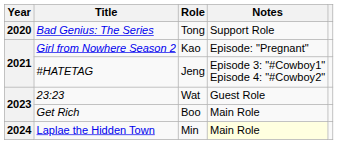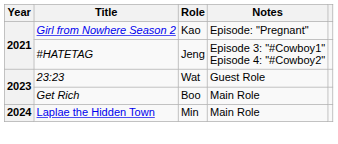 <table class="wikitable sortable plainrowheaders">
 <tr>
 <th scope="col">Year</th>
 <th scope="col">Title</th>
 <th scope="col">Role</th>
 <th scope="col" class="unsortable">Notes</th>
 <th scope="col" class="unsortable"></th>
-</tr>
-<tr>
-<th scope="row">2020</th>
-<td><em><a href='#'>Bad Genius: The Series</a></em></td>
-<td>Tong</td>
-<td>Support Role</td>
-<td></td>
 </tr>
 <tr>
 <th scope="row" rowspan="2">2021</th>
 <td><em><a href='#'>Girl from Nowhere Season 2</a></em></td>
 <td>Kao</td>
 <td>Episode: "Pregnant"</td>
 <td></td>
 </tr>
 <tr>
 <td><em>#HATETAG</em></td>
 <td>Jeng</td>
 <td>Episode 3: "#Cowboy1"<br> Episode 4: "#Cowboy2"</td>
 <td style="text-align: center;"></td>
 </tr>
 <tr>
 <th scope="row" rowspan="2">2023</th>
 <td><em>23:23</em></td>
 <td>Wat</td>
 <td>Guest Role</td>
 <td></td>
 </tr>
 <tr>
 <td><em>Get Rich</em></td>
 <td>Boo</td>
 <td>Main Role</td>
 <td></td>
 </tr>
 <tr>
 <th scope="row" rowspan="1">2024</th>
 <td><a href='#'>Laplae the Hidden Town</a></td>
 <td>Min</td>
-<td style="background: lightyellow;">Main Role</td>
+<td>Main Role</td>
 <td></td>
 </tr>
 </table>
